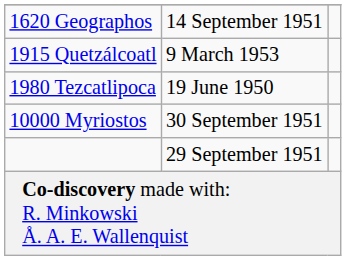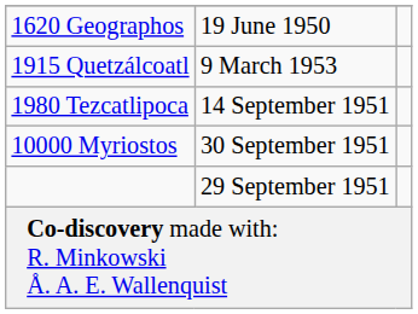 <table class="wikitable floatright" style="font-size: 0.9em;">
 <tr>
 </tr>
 <tr>
 <td><a href='#'>1620 Geographos</a></td>
-<td>14 September 1951</td>
+<td>19 June 1950</td>
 <td> </td>
 </tr>
 <tr>
 <td><a href='#'>1915 Quetzálcoatl</a></td>
 <td>9 March 1953</td>
 <td></td>
 </tr>
 <tr>
 <td><a href='#'>1980 Tezcatlipoca</a></td>
-<td>19 June 1950</td>
+<td>14 September 1951</td>
 <td> </td>
 </tr>
 <tr>
 <td><a href='#'>10000 Myriostos</a></td>
 <td>30 September 1951</td>
 <td></td>
 </tr>
 <tr>
 <td></td>
 <td>29 September 1951</td>
 <td></td>
 </tr>
 <tr>
 <th colspan=3 style="font-weight: normal; text-align: left; padding: 4px 12px;"><strong>Co-discovery</strong> made with:<br> <a href='#'>R. Minkowski</a><br> <a href='#'>Å. A. E. Wallenquist</a></th>
 </tr>
 </table>
